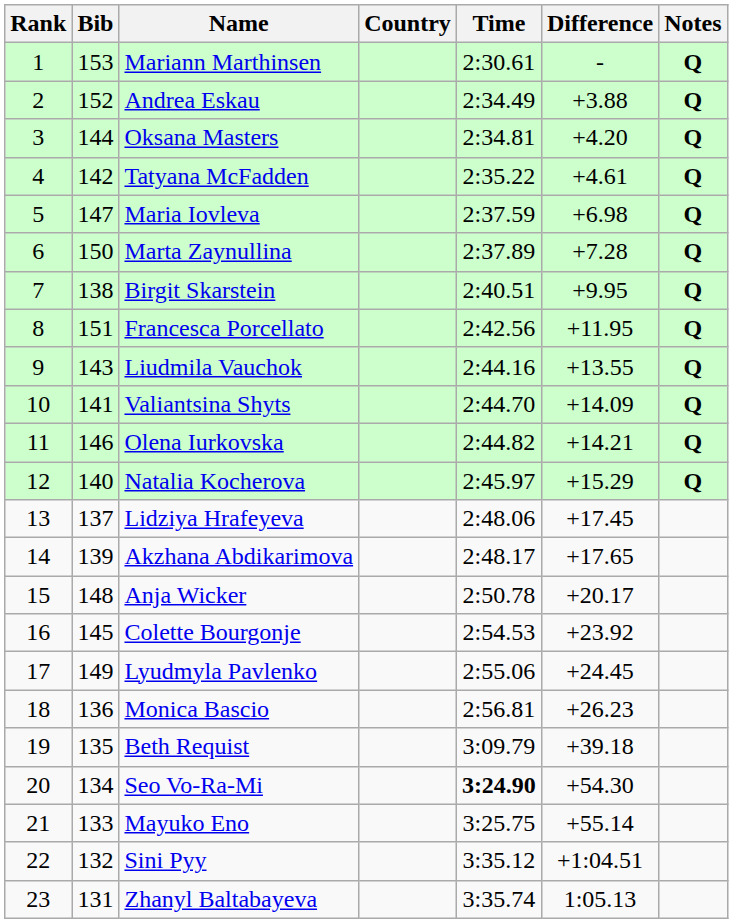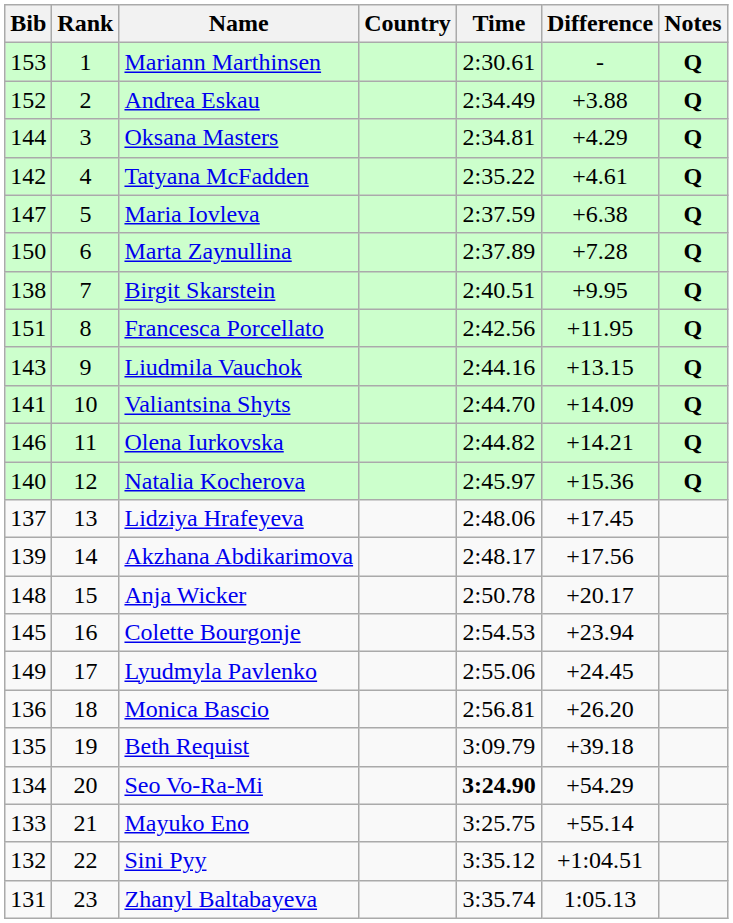 <table class="wikitable sortable" style="text-align:center">
 <tr>
+<th>Bib</th>
 <th>Rank</th>
-<th>Bib</th>
 <th>Name</th>
 <th>Country</th>
 <th>Time</th>
 <th>Difference</th>
 <th>Notes</th>
 </tr>
 <tr bgcolor=ccffcc>
+<td>153</td>
 <td>1</td>
-<td>153</td>
 <td align=left><a href='#'>Mariann Marthinsen</a></td>
 <td align=left></td>
 <td>2:30.61</td>
 <td>-</td>
 <td><strong>Q</strong></td>
 </tr>
 <tr bgcolor=ccffcc>
+<td>152</td>
 <td>2</td>
-<td>152</td>
 <td align=left><a href='#'>Andrea Eskau</a></td>
 <td align=left></td>
 <td>2:34.49</td>
 <td>+3.88</td>
 <td><strong>Q</strong></td>
 </tr>
 <tr bgcolor=ccffcc>
+<td>144</td>
 <td>3</td>
-<td>144</td>
 <td align=left><a href='#'>Oksana Masters</a></td>
 <td align=left></td>
 <td>2:34.81</td>
-<td>+4.20</td>
+<td>+4.29</td>
 <td><strong>Q</strong></td>
 </tr>
 <tr bgcolor=ccffcc>
+<td>142</td>
 <td>4</td>
-<td>142</td>
 <td align=left><a href='#'>Tatyana McFadden</a></td>
 <td align=left></td>
 <td>2:35.22</td>
 <td>+4.61</td>
 <td><strong>Q</strong></td>
 </tr>
 <tr bgcolor=ccffcc>
+<td>147</td>
 <td>5</td>
-<td>147</td>
 <td align=left><a href='#'>Maria Iovleva</a></td>
 <td align=left></td>
 <td>2:37.59</td>
-<td>+6.98</td>
+<td>+6.38</td>
 <td><strong>Q</strong></td>
 </tr>
 <tr bgcolor=ccffcc>
+<td>150</td>
 <td>6</td>
-<td>150</td>
 <td align=left><a href='#'>Marta Zaynullina</a></td>
 <td align=left></td>
 <td>2:37.89</td>
 <td>+7.28</td>
 <td><strong>Q</strong></td>
 </tr>
 <tr bgcolor=ccffcc>
+<td>138</td>
 <td>7</td>
-<td>138</td>
 <td align=left><a href='#'>Birgit Skarstein</a></td>
 <td align=left></td>
 <td>2:40.51</td>
 <td>+9.95</td>
 <td><strong>Q</strong></td>
 </tr>
 <tr bgcolor=ccffcc>
+<td>151</td>
 <td>8</td>
-<td>151</td>
 <td align=left><a href='#'>Francesca Porcellato</a></td>
 <td align=left></td>
 <td>2:42.56</td>
 <td>+11.95</td>
 <td><strong>Q</strong></td>
 </tr>
 <tr bgcolor=ccffcc>
+<td>143</td>
 <td>9</td>
-<td>143</td>
 <td align=left><a href='#'>Liudmila Vauchok</a></td>
 <td align=left></td>
 <td>2:44.16</td>
-<td>+13.55</td>
+<td>+13.15</td>
 <td><strong>Q</strong></td>
 </tr>
 <tr bgcolor=ccffcc>
+<td>141</td>
 <td>10</td>
-<td>141</td>
 <td align=left><a href='#'>Valiantsina Shyts</a></td>
 <td align=left></td>
 <td>2:44.70</td>
 <td>+14.09</td>
 <td><strong>Q</strong></td>
 </tr>
 <tr bgcolor=ccffcc>
+<td>146</td>
 <td>11</td>
-<td>146</td>
 <td align=left><a href='#'>Olena Iurkovska</a></td>
 <td align=left></td>
 <td>2:44.82</td>
 <td>+14.21</td>
 <td><strong>Q</strong></td>
 </tr>
 <tr bgcolor=ccffcc>
+<td>140</td>
 <td>12</td>
-<td>140</td>
 <td align=left><a href='#'>Natalia Kocherova</a></td>
 <td align=left></td>
 <td>2:45.97</td>
-<td>+15.29</td>
+<td>+15.36</td>
 <td><strong>Q</strong></td>
 </tr>
 <tr>
+<td>137</td>
 <td>13</td>
-<td>137</td>
 <td align=left><a href='#'>Lidziya Hrafeyeva</a></td>
 <td align=left></td>
 <td>2:48.06</td>
 <td>+17.45</td>
 <td></td>
 </tr>
 <tr>
+<td>139</td>
 <td>14</td>
-<td>139</td>
 <td align=left><a href='#'>Akzhana Abdikarimova</a></td>
 <td align=left></td>
 <td>2:48.17</td>
-<td>+17.65</td>
+<td>+17.56</td>
 <td></td>
 </tr>
 <tr>
+<td>148</td>
 <td>15</td>
-<td>148</td>
 <td align=left><a href='#'>Anja Wicker</a></td>
 <td align=left></td>
 <td>2:50.78</td>
 <td>+20.17</td>
 <td></td>
 </tr>
 <tr>
+<td>145</td>
 <td>16</td>
-<td>145</td>
 <td align=left><a href='#'>Colette Bourgonje</a></td>
 <td align=left></td>
 <td>2:54.53</td>
-<td>+23.92</td>
+<td>+23.94</td>
 <td></td>
 </tr>
 <tr>
+<td>149</td>
 <td>17</td>
-<td>149</td>
 <td align=left><a href='#'>Lyudmyla Pavlenko</a></td>
 <td align=left></td>
 <td>2:55.06</td>
 <td>+24.45</td>
 <td></td>
 </tr>
 <tr>
+<td>136</td>
 <td>18</td>
-<td>136</td>
 <td align=left><a href='#'>Monica Bascio</a></td>
 <td align=left></td>
 <td>2:56.81</td>
-<td>+26.23</td>
+<td>+26.20</td>
 <td></td>
 </tr>
 <tr>
+<td>135</td>
 <td>19</td>
-<td>135</td>
 <td align=left><a href='#'>Beth Requist</a></td>
 <td align=left></td>
 <td>3:09.79</td>
 <td>+39.18</td>
 <td></td>
 </tr>
 <tr>
+<td>134</td>
 <td>20</td>
-<td>134</td>
 <td align=left><a href='#'>Seo Vo-Ra-Mi</a></td>
 <td align=left></td>
 <td><strong>3:24.90</strong></td>
-<td>+54.30</td>
+<td>+54.29</td>
 <td></td>
 </tr>
 <tr>
+<td>133</td>
 <td>21</td>
-<td>133</td>
 <td align=left><a href='#'>Mayuko Eno</a></td>
 <td align=left></td>
 <td>3:25.75</td>
 <td>+55.14</td>
 <td></td>
 </tr>
 <tr>
+<td>132</td>
 <td>22</td>
-<td>132</td>
 <td align=left><a href='#'>Sini Pyy</a></td>
 <td align=left></td>
 <td>3:35.12</td>
 <td>+1:04.51</td>
 <td></td>
 </tr>
 <tr>
+<td>131</td>
 <td>23</td>
-<td>131</td>
 <td align=left><a href='#'>Zhanyl Baltabayeva</a></td>
 <td align=left></td>
 <td>3:35.74</td>
 <td>1:05.13</td>
 <td></td>
 </tr>
 </table>
